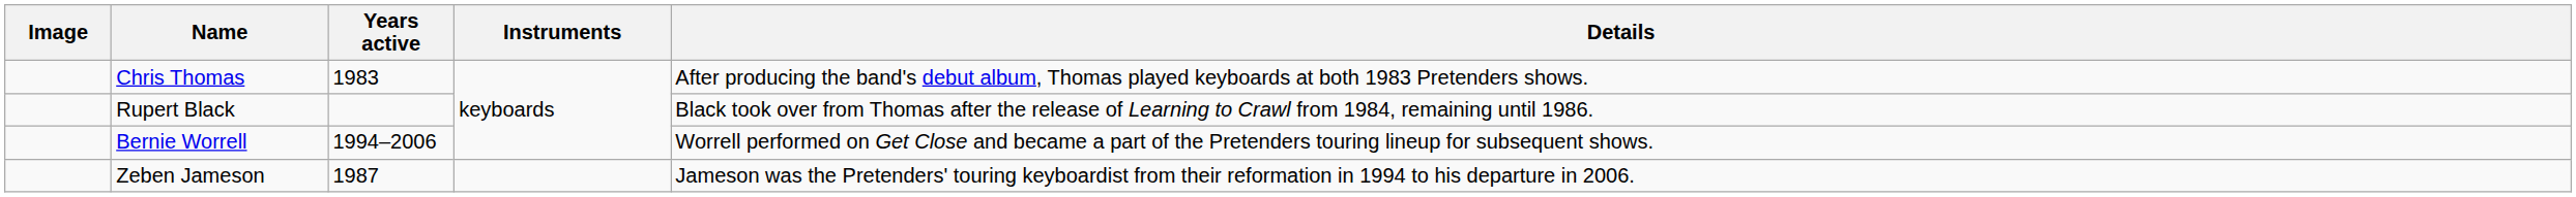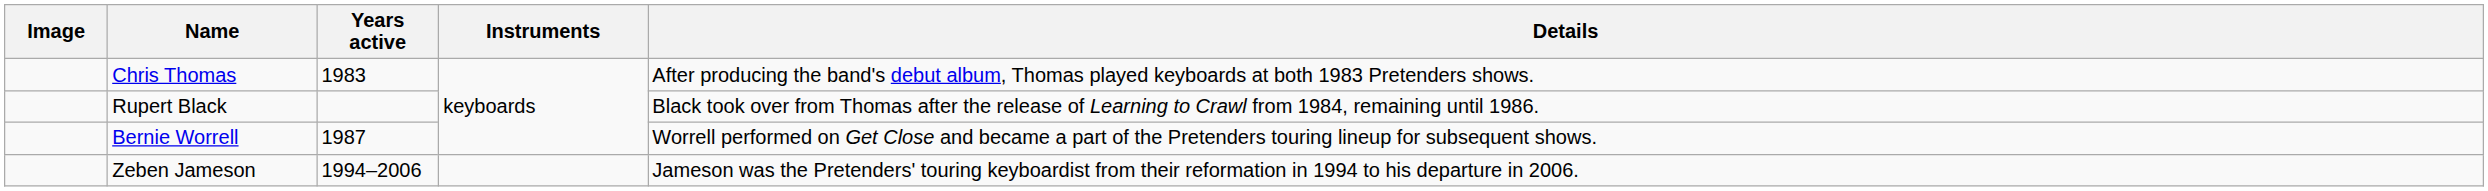 <table class="wikitable" border="1" width=100%>
 <tr>
 <th width="75">Image</th>
 <th width="160">Name</th>
 <th width="90">Years active</th>
 <th width="160">Instruments</th>
 <th>Details</th>
 </tr>
 <tr>
 <td></td>
 <td><a href='#'>Chris Thomas</a></td>
 <td>1983</td>
 <td rowspan="3">keyboards</td>
 <td>After producing the band's <a href='#'>debut album</a>, Thomas played keyboards at both 1983 Pretenders shows.</td>
 </tr>
 <tr>
 <td></td>
 <td>Rupert Black</td>
 <td></td>
 <td>Black took over from Thomas after the release of <em>Learning to Crawl</em> from 1984, remaining until 1986.</td>
 </tr>
 <tr>
 <td></td>
 <td><a href='#'>Bernie Worrell</a></td>
-<td>1994–2006</td>
+<td>1987 </td>
 <td>Worrell performed on <em>Get Close</em> and became a part of the Pretenders touring lineup for subsequent shows.</td>
 </tr>
 <tr>
 <td></td>
 <td>Zeben Jameson</td>
-<td>1987 </td>
+<td>1994–2006</td>
 <td></td>
 <td>Jameson was the Pretenders' touring keyboardist from their reformation in 1994 to his departure in 2006.</td>
 </tr>
 </table>
